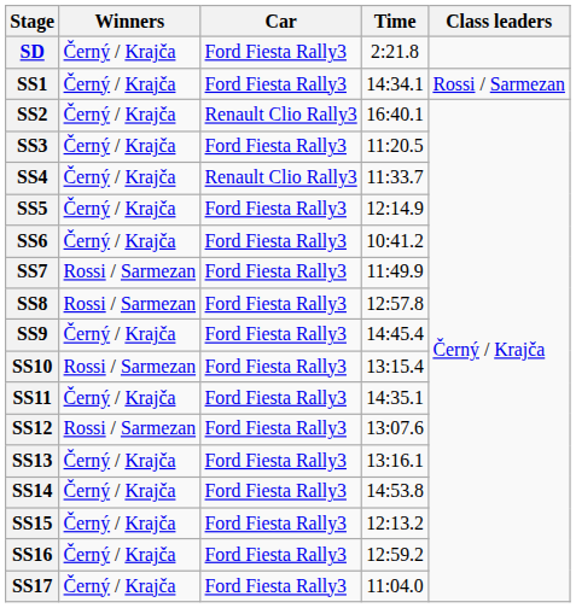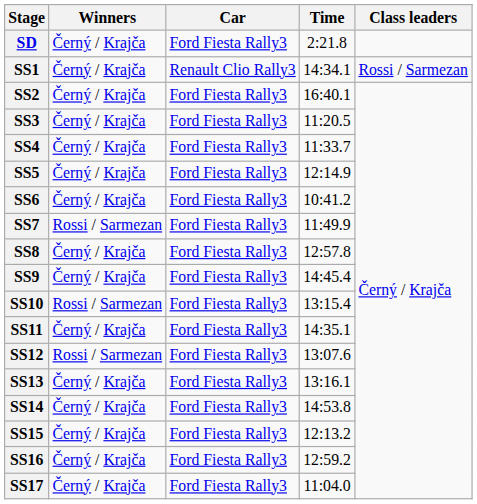 <table class="wikitable" style="font-size:85%">
 <tr>
 <th>Stage</th>
 <th>Winners</th>
 <th>Car</th>
 <th>Time</th>
 <th>Class leaders</th>
 </tr>
 <tr>
 <th><a href='#'>SD</a></th>
 <td><a href='#'>Černý</a> / <a href='#'>Krajča</a></td>
 <td><a href='#'>Ford Fiesta Rally3</a></td>
 <td align="center">2:21.8</td>
 <td></td>
 </tr>
 <tr>
 <th>SS1</th>
 <td><a href='#'>Černý</a> / <a href='#'>Krajča</a></td>
-<td><a href='#'>Ford Fiesta Rally3</a></td>
+<td><a href='#'>Renault Clio Rally3</a></td>
 <td align="center">14:34.1</td>
 <td><a href='#'>Rossi</a> / <a href='#'>Sarmezan</a></td>
 </tr>
 <tr>
 <th>SS2</th>
 <td><a href='#'>Černý</a> / <a href='#'>Krajča</a></td>
-<td><a href='#'>Renault Clio Rally3</a></td>
+<td><a href='#'>Ford Fiesta Rally3</a></td>
 <td align="center">16:40.1</td>
 <td rowspan="16"><a href='#'>Černý</a> / <a href='#'>Krajča</a></td>
 </tr>
 <tr>
 <th>SS3</th>
 <td><a href='#'>Černý</a> / <a href='#'>Krajča</a></td>
 <td><a href='#'>Ford Fiesta Rally3</a></td>
 <td align="center">11:20.5</td>
 </tr>
 <tr>
 <th>SS4</th>
 <td><a href='#'>Černý</a> / <a href='#'>Krajča</a></td>
-<td><a href='#'>Renault Clio Rally3</a></td>
+<td><a href='#'>Ford Fiesta Rally3</a></td>
 <td align="center">11:33.7</td>
 </tr>
 <tr>
 <th>SS5</th>
 <td><a href='#'>Černý</a> / <a href='#'>Krajča</a></td>
 <td><a href='#'>Ford Fiesta Rally3</a></td>
 <td align="center">12:14.9</td>
 </tr>
 <tr>
 <th>SS6</th>
 <td><a href='#'>Černý</a> / <a href='#'>Krajča</a></td>
 <td><a href='#'>Ford Fiesta Rally3</a></td>
 <td align="center">10:41.2</td>
 </tr>
 <tr>
 <th>SS7</th>
 <td><a href='#'>Rossi</a> / <a href='#'>Sarmezan</a></td>
 <td><a href='#'>Ford Fiesta Rally3</a></td>
 <td align="center">11:49.9</td>
 </tr>
 <tr>
 <th>SS8</th>
-<td><a href='#'>Rossi</a> / <a href='#'>Sarmezan</a></td>
+<td><a href='#'>Černý</a> / <a href='#'>Krajča</a></td>
 <td><a href='#'>Ford Fiesta Rally3</a></td>
 <td align="center">12:57.8</td>
 </tr>
 <tr>
 <th>SS9</th>
 <td><a href='#'>Černý</a> / <a href='#'>Krajča</a></td>
 <td><a href='#'>Ford Fiesta Rally3</a></td>
 <td align="center">14:45.4</td>
 </tr>
 <tr>
 <th>SS10</th>
 <td><a href='#'>Rossi</a> / <a href='#'>Sarmezan</a></td>
 <td><a href='#'>Ford Fiesta Rally3</a></td>
 <td align="center">13:15.4</td>
 </tr>
 <tr>
 <th>SS11</th>
 <td><a href='#'>Černý</a> / <a href='#'>Krajča</a></td>
 <td><a href='#'>Ford Fiesta Rally3</a></td>
 <td align="center">14:35.1</td>
 </tr>
 <tr>
 <th>SS12</th>
 <td><a href='#'>Rossi</a> / <a href='#'>Sarmezan</a></td>
 <td><a href='#'>Ford Fiesta Rally3</a></td>
 <td align="center">13:07.6</td>
 </tr>
 <tr>
 <th>SS13</th>
 <td><a href='#'>Černý</a> / <a href='#'>Krajča</a></td>
 <td><a href='#'>Ford Fiesta Rally3</a></td>
 <td align="center">13:16.1</td>
 </tr>
 <tr>
 <th>SS14</th>
 <td><a href='#'>Černý</a> / <a href='#'>Krajča</a></td>
 <td><a href='#'>Ford Fiesta Rally3</a></td>
 <td align="center">14:53.8</td>
 </tr>
 <tr>
 <th>SS15</th>
 <td><a href='#'>Černý</a> / <a href='#'>Krajča</a></td>
 <td><a href='#'>Ford Fiesta Rally3</a></td>
 <td align="center">12:13.2</td>
 </tr>
 <tr>
 <th>SS16</th>
 <td><a href='#'>Černý</a> / <a href='#'>Krajča</a></td>
 <td><a href='#'>Ford Fiesta Rally3</a></td>
 <td align="center">12:59.2</td>
 </tr>
 <tr>
 <th>SS17</th>
 <td><a href='#'>Černý</a> / <a href='#'>Krajča</a></td>
 <td><a href='#'>Ford Fiesta Rally3</a></td>
 <td align="center">11:04.0</td>
 </tr>
 </table>
